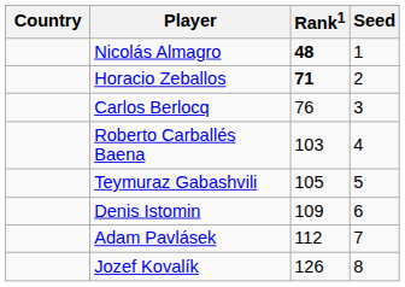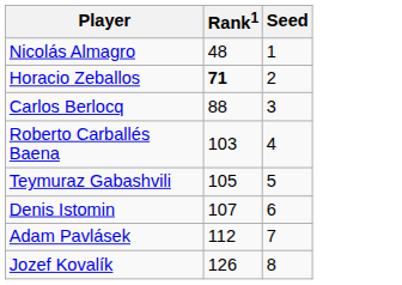 <table class="sortable wikitable">
 <tr>
-<th width="70">Country</th>
 <th width="175">Player</th>
 <th>Rank<sup>1</sup></th>
 <th>Seed</th>
 </tr>
 <tr>
-<td></td>
 <td><a href='#'>Nicolás Almagro</a></td>
-<td><strong>48</strong></td>
+<td>48</td>
 <td>1</td>
 </tr>
 <tr>
-<td></td>
 <td><a href='#'>Horacio Zeballos</a></td>
 <td><strong>71</strong></td>
 <td>2</td>
 </tr>
 <tr>
-<td></td>
 <td><a href='#'>Carlos Berlocq</a></td>
-<td>76</td>
+<td>88</td>
 <td>3</td>
 </tr>
 <tr>
-<td></td>
 <td><a href='#'>Roberto Carballés Baena</a></td>
 <td>103</td>
 <td>4</td>
 </tr>
 <tr>
-<td></td>
 <td><a href='#'>Teymuraz Gabashvili</a></td>
 <td>105</td>
 <td>5</td>
 </tr>
 <tr>
-<td></td>
 <td><a href='#'>Denis Istomin</a></td>
-<td>109</td>
+<td>107</td>
 <td>6</td>
 </tr>
 <tr>
-<td></td>
 <td><a href='#'>Adam Pavlásek</a></td>
 <td>112</td>
 <td>7</td>
 </tr>
 <tr>
-<td></td>
 <td><a href='#'>Jozef Kovalík</a></td>
 <td>126</td>
 <td>8</td>
 </tr>
 </table>
